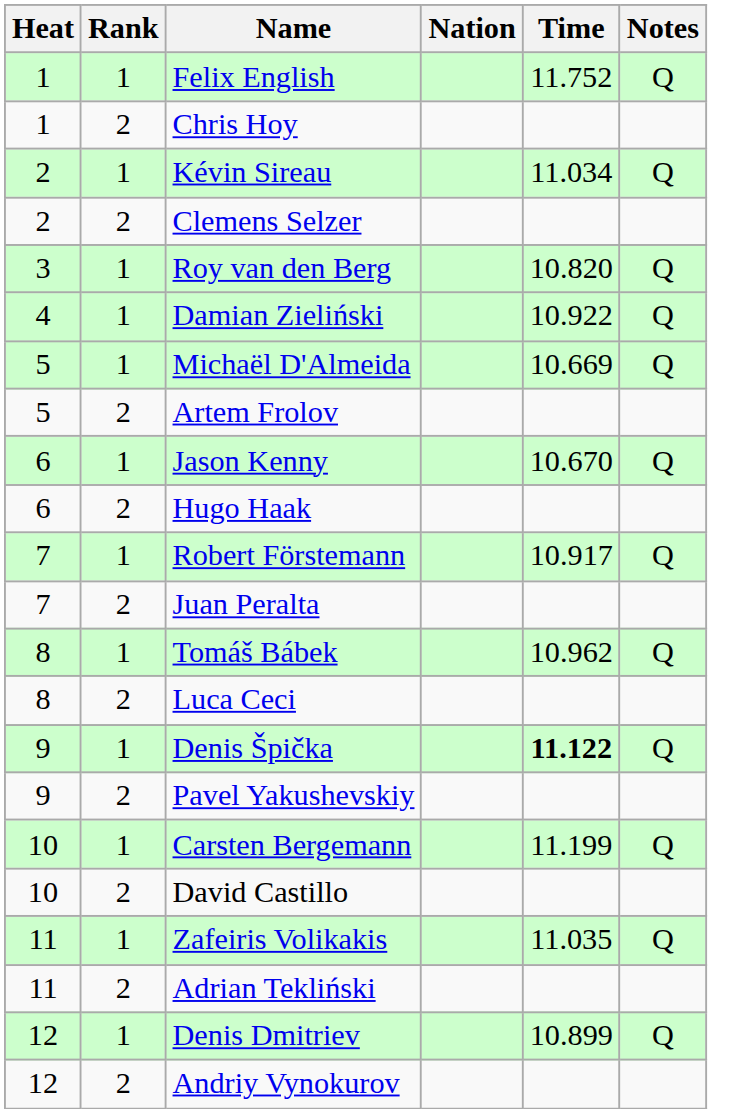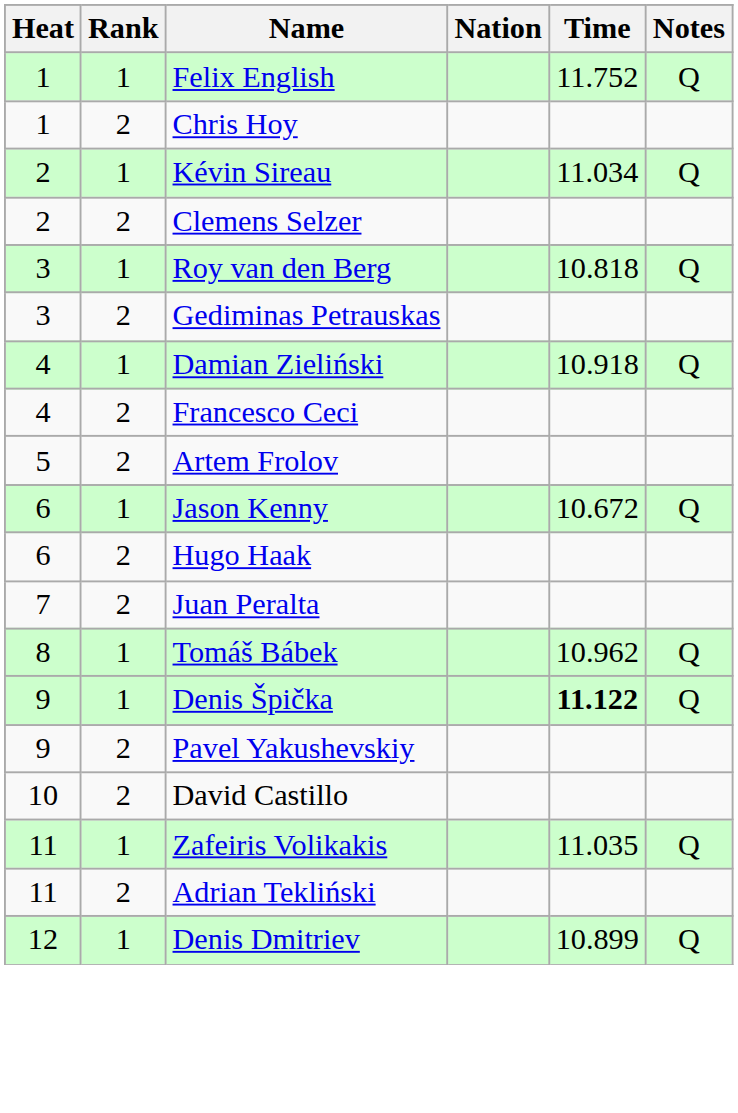 <table class="wikitable sortable" style="text-align:center">
 <tr>
 <th>Heat</th>
 <th>Rank</th>
 <th>Name</th>
 <th>Nation</th>
 <th>Time</th>
 <th>Notes</th>
 </tr>
 <tr style="background: #ccffcc;">
 <td>1</td>
 <td>1</td>
 <td align=left><a href='#'>Felix English</a></td>
 <td align=left></td>
 <td>11.752</td>
 <td>Q</td>
 </tr>
 <tr>
 <td>1</td>
 <td>2</td>
 <td align=left><a href='#'>Chris Hoy</a></td>
 <td align=left></td>
 <td></td>
 <td></td>
 </tr>
 <tr style="background: #ccffcc;">
 <td>2</td>
 <td>1</td>
 <td align=left><a href='#'>Kévin Sireau</a></td>
 <td align=left></td>
 <td>11.034</td>
 <td>Q</td>
 </tr>
 <tr>
 <td>2</td>
 <td>2</td>
 <td align=left><a href='#'>Clemens Selzer</a></td>
 <td align=left></td>
 <td></td>
 <td></td>
 </tr>
 <tr style="background: #ccffcc;">
 <td>3</td>
 <td>1</td>
 <td align=left><a href='#'>Roy van den Berg</a></td>
 <td align=left></td>
-<td>10.820</td>
+<td>10.818</td>
 <td>Q</td>
+</tr>
+<tr>
+<td>3</td>
+<td>2</td>
+<td align=left><a href='#'>Gediminas Petrauskas</a></td>
+<td align=left></td>
+<td></td>
+<td></td>
 </tr>
 <tr style="background: #ccffcc;">
 <td>4</td>
 <td>1</td>
 <td align=left><a href='#'>Damian Zieliński</a></td>
 <td align=left></td>
-<td>10.922</td>
+<td>10.918</td>
 <td>Q</td>
 </tr>
-<tr style="background: #ccffcc;">
-<td>5</td>
-<td>1</td>
-<td align=left><a href='#'>Michaël D'Almeida</a></td>
+<tr>
+<td>4</td>
+<td>2</td>
+<td align=left><a href='#'>Francesco Ceci</a></td>
 <td align=left></td>
-<td>10.669</td>
-<td>Q</td>
+<td></td>
+<td></td>
 </tr>
 <tr>
 <td>5</td>
 <td>2</td>
 <td align=left><a href='#'>Artem Frolov</a></td>
 <td align=left></td>
 <td></td>
 <td></td>
 </tr>
 <tr style="background: #ccffcc;">
 <td>6</td>
 <td>1</td>
 <td align=left><a href='#'>Jason Kenny</a></td>
 <td align=left></td>
-<td>10.670</td>
+<td>10.672</td>
 <td>Q</td>
 </tr>
 <tr>
 <td>6</td>
 <td>2</td>
 <td align=left><a href='#'>Hugo Haak</a></td>
 <td align=left></td>
 <td></td>
 <td></td>
-</tr>
-<tr style="background: #ccffcc;">
-<td>7</td>
-<td>1</td>
-<td align=left><a href='#'>Robert Förstemann</a></td>
-<td align=left></td>
-<td>10.917</td>
-<td>Q</td>
 </tr>
 <tr>
 <td>7</td>
 <td>2</td>
 <td align=left><a href='#'>Juan Peralta</a></td>
 <td align=left></td>
 <td></td>
 <td></td>
 </tr>
 <tr style="background: #ccffcc;">
 <td>8</td>
 <td>1</td>
 <td align=left><a href='#'>Tomáš Bábek</a></td>
 <td align=left></td>
 <td>10.962</td>
 <td>Q</td>
 </tr>
-<tr>
-<td>8</td>
-<td>2</td>
-<td align=left><a href='#'>Luca Ceci</a></td>
-<td align=left></td>
-<td></td>
-<td></td>
-</tr>
 <tr style="background: #ccffcc;">
 <td>9</td>
 <td>1</td>
 <td align=left><a href='#'>Denis Špička</a></td>
 <td align=left></td>
 <td><strong>11.122</strong></td>
 <td>Q</td>
 </tr>
 <tr>
 <td>9</td>
 <td>2</td>
 <td align=left><a href='#'>Pavel Yakushevskiy</a></td>
 <td align=left></td>
 <td></td>
 <td></td>
-</tr>
-<tr style="background: #ccffcc;">
-<td>10</td>
-<td>1</td>
-<td align=left><a href='#'>Carsten Bergemann</a></td>
-<td align=left></td>
-<td>11.199</td>
-<td>Q</td>
 </tr>
 <tr>
 <td>10</td>
 <td>2</td>
 <td align=left>David Castillo</td>
 <td align=left></td>
 <td></td>
 <td></td>
 </tr>
 <tr style="background: #ccffcc;">
 <td>11</td>
 <td>1</td>
 <td align=left><a href='#'>Zafeiris Volikakis</a></td>
 <td align=left></td>
 <td>11.035</td>
 <td>Q</td>
 </tr>
 <tr>
 <td>11</td>
 <td>2</td>
 <td align=left><a href='#'>Adrian Tekliński</a></td>
 <td align=left></td>
 <td></td>
 <td></td>
 </tr>
 <tr style="background: #ccffcc;">
 <td>12</td>
 <td>1</td>
 <td align=left><a href='#'>Denis Dmitriev</a></td>
 <td align=left></td>
 <td>10.899</td>
 <td>Q</td>
 </tr>
-<tr>
-<td>12</td>
-<td>2</td>
-<td align=left><a href='#'>Andriy Vynokurov</a></td>
-<td align=left></td>
-<td></td>
-<td></td>
-</tr>
 </table>
